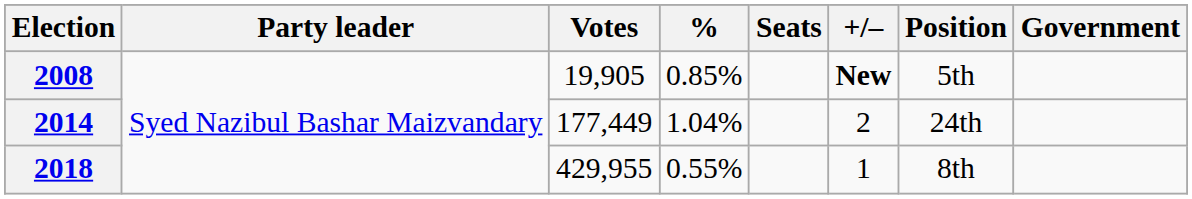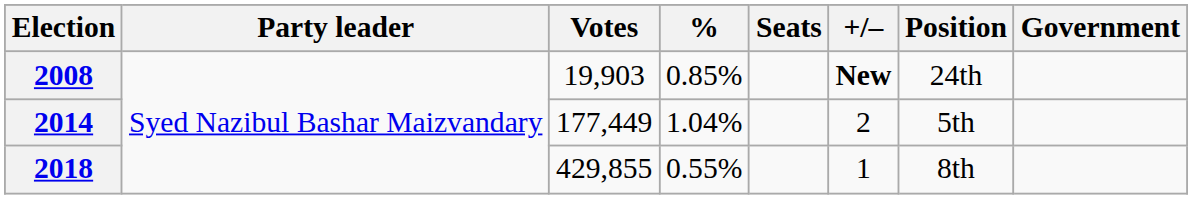 <table class=wikitable style=text-align:center>
 <tr>
 <th><strong>Election</strong></th>
 <th>Party leader</th>
 <th><strong>Votes</strong></th>
 <th><strong>%</strong></th>
 <th><strong>Seats</strong></th>
 <th>+/–</th>
 <th><strong>Position</strong></th>
 <th>Government</th>
 </tr>
 <tr>
 <th><a href='#'>2008</a></th>
 <td rowspan="3"><a href='#'>Syed Nazibul Bashar Maizvandary</a></td>
-<td>19,905</td>
+<td>19,903</td>
 <td>0.85%</td>
 <td></td>
 <td><strong>New</strong></td>
-<td> 5th</td>
+<td> 24th</td>
 <td></td>
 </tr>
 <tr>
 <th><a href='#'>2014</a></th>
 <td>177,449</td>
 <td>1.04%</td>
 <td></td>
 <td> 2</td>
-<td> 24th</td>
+<td> 5th</td>
 <td></td>
 </tr>
 <tr>
 <th><a href='#'>2018</a></th>
-<td>429,955</td>
+<td>429,855</td>
 <td>0.55%</td>
 <td></td>
 <td> 1</td>
 <td> 8th</td>
 <td></td>
 </tr>
 </table>
